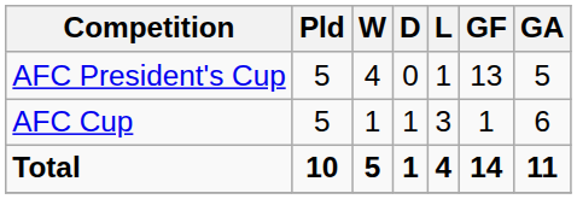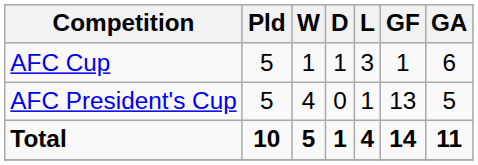 <table class="wikitable">
 <tr>
 <th>Competition</th>
 <th>Pld</th>
 <th>W</th>
 <th>D</th>
 <th>L</th>
 <th>GF</th>
 <th>GA</th>
 </tr>
 <tr>
+<td><a href='#'>AFC Cup</a></td>
+<td style="text-align:center;">5</td>
+<td style="text-align:center;">1</td>
+<td style="text-align:center;">1</td>
+<td style="text-align:center;">3</td>
+<td style="text-align:center;">1</td>
+<td style="text-align:center;">6</td>
+</tr>
+<tr>
 <td><a href='#'>AFC President's Cup</a></td>
 <td style="text-align:center;">5</td>
 <td style="text-align:center;">4</td>
 <td style="text-align:center;">0</td>
 <td style="text-align:center;">1</td>
 <td style="text-align:center;">13</td>
 <td style="text-align:center;">5</td>
-</tr>
-<tr>
-<td><a href='#'>AFC Cup</a></td>
-<td style="text-align:center;">5</td>
-<td style="text-align:center;">1</td>
-<td style="text-align:center;">1</td>
-<td style="text-align:center;">3</td>
-<td style="text-align:center;">1</td>
-<td style="text-align:center;">6</td>
 </tr>
 <tr>
 <td><strong>Total</strong></td>
 <td style="text-align:center;"><strong>10</strong></td>
 <td style="text-align:center;"><strong>5</strong></td>
 <td style="text-align:center;"><strong>1</strong></td>
 <td style="text-align:center;"><strong>4</strong></td>
 <td style="text-align:center;"><strong>14</strong></td>
 <td style="text-align:center;"><strong>11</strong></td>
 </tr>
 <tr>
 </tr>
 </table>
